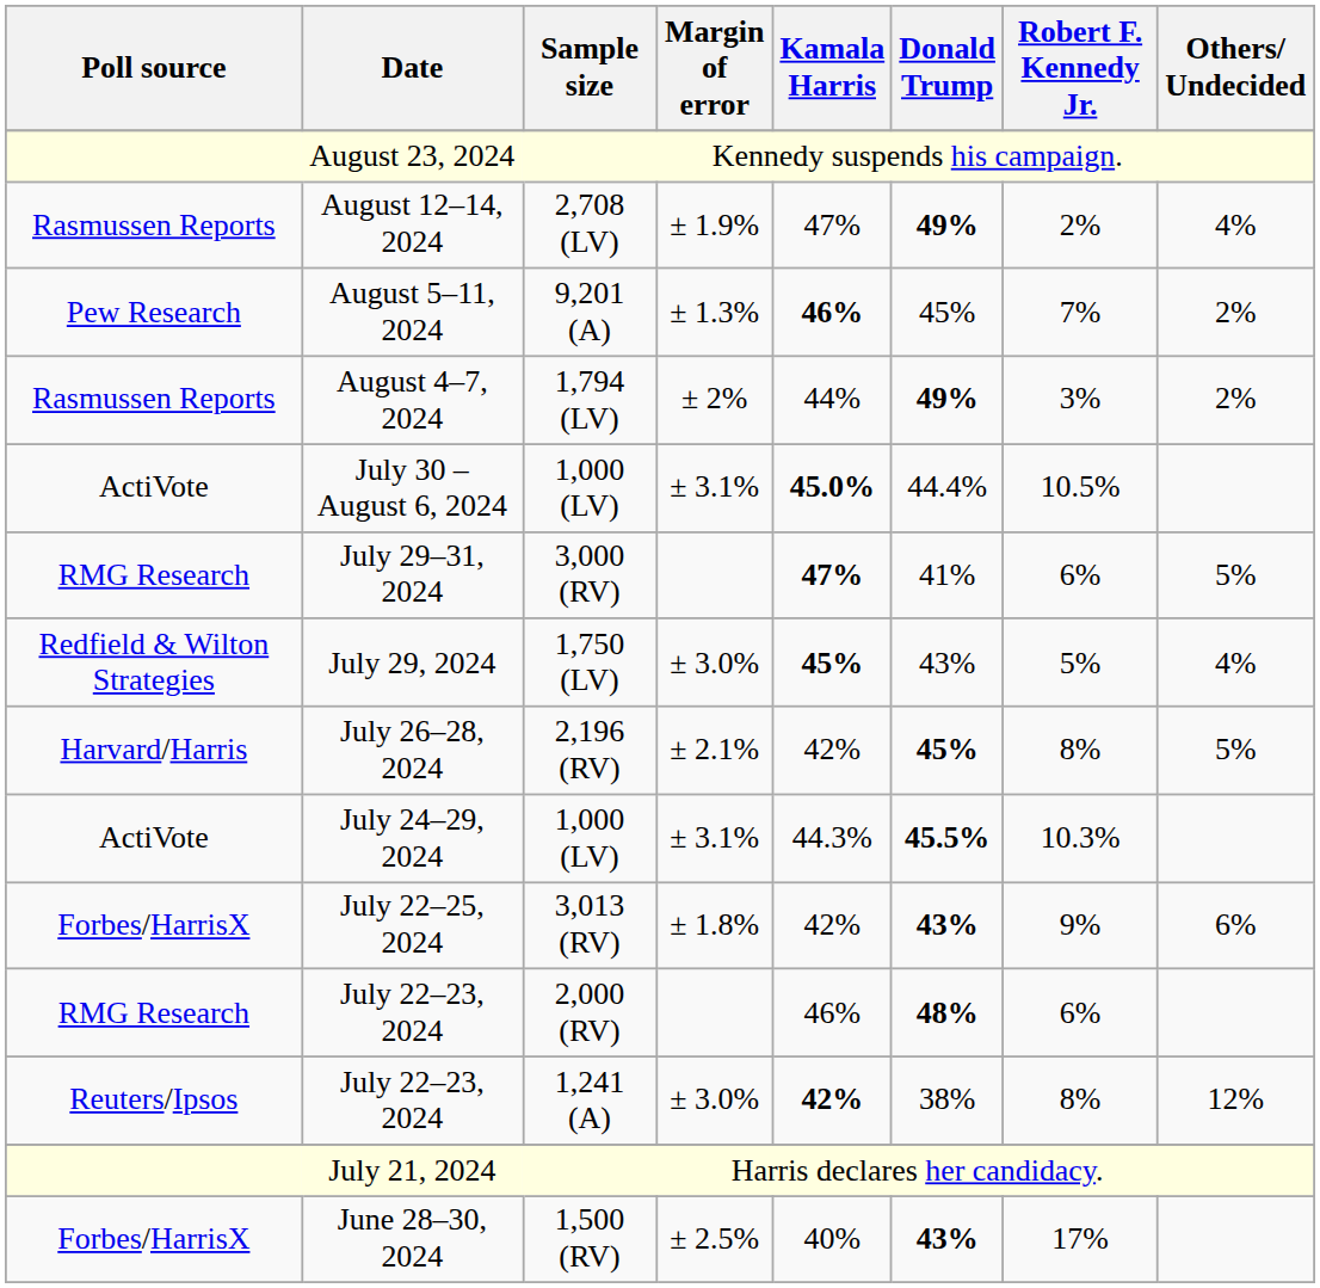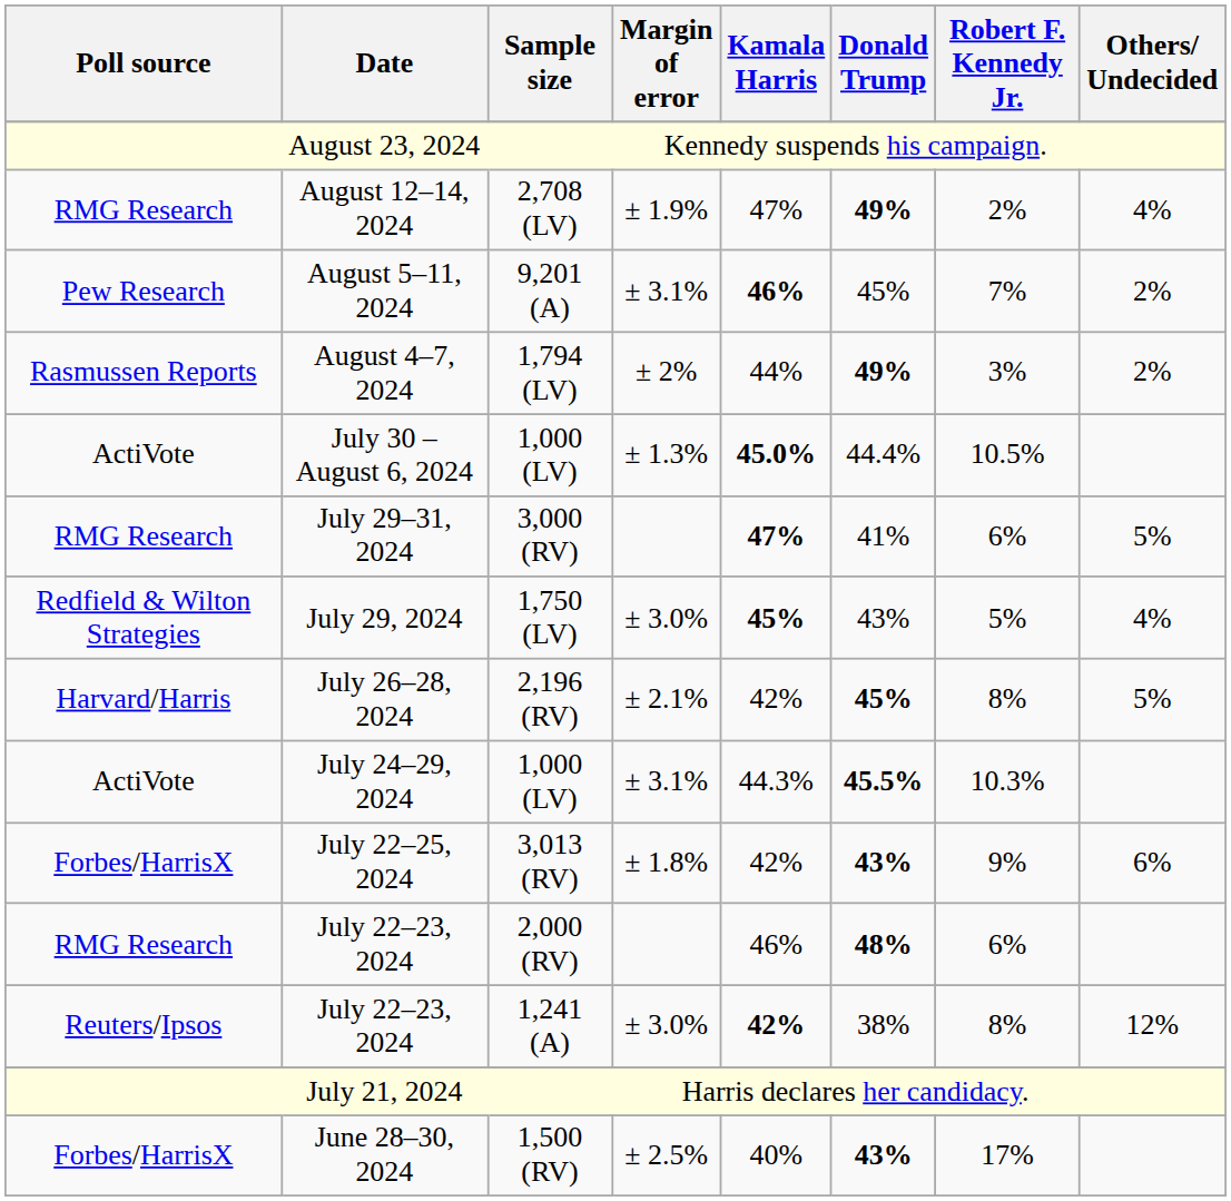 <table class="wikitable sortable mw-datatable" style="text-align:center;font-size:90%;line-height:17px">
 <tr>
 <th>Poll source</th>
 <th>Date</th>
 <th>Sample<br>size</th>
 <th>Margin<br>of error</th>
 <th class="unsortable"><a href='#'>Kamala<br>Harris</a><br><small></small></th>
 <th class="unsortable"><a href='#'>Donald<br>Trump</a><br><small></small></th>
 <th class="unsortable"><a href='#'>Robert F.<br>Kennedy Jr.</a><br><small></small></th>
 <th class="unsortable">Others/<br>Undecided</th>
 </tr>
 <tr>
 </tr>
 <tr style="background:lightyellow;">
 <td style="border-right-style:hidden; background:lightyellow;"></td>
 <td style="border-right-style:hidden; " data-sort-value="2024-07-21">August 23, 2024</td>
 <td colspan="6">Kennedy suspends <a href='#'>his campaign</a>.</td>
 </tr>
 <tr>
-<td><a href='#'>Rasmussen Reports</a></td>
+<td><a href='#'>RMG Research</a></td>
 <td>August 12–14, 2024</td>
 <td>2,708 (LV)</td>
 <td>± 1.9%</td>
 <td>47%</td>
 <td><strong>49%</strong></td>
 <td>2%</td>
 <td>4%</td>
 </tr>
 <tr>
 <td><a href='#'>Pew Research</a></td>
 <td>August 5–11, 2024</td>
 <td>9,201 (A)</td>
-<td>± 1.3%</td>
+<td>± 3.1%</td>
 <td><strong>46%</strong></td>
 <td>45%</td>
 <td>7%</td>
 <td>2%</td>
 </tr>
 <tr>
 <td><a href='#'>Rasmussen Reports</a></td>
 <td>August 4–7, 2024</td>
 <td>1,794 (LV)</td>
 <td>± 2%</td>
 <td>44%</td>
 <td><strong>49%</strong></td>
 <td>3%</td>
 <td>2%</td>
 </tr>
 <tr>
 <td>ActiVote</td>
 <td>July 30 – August 6, 2024</td>
 <td>1,000 (LV)</td>
-<td>± 3.1%</td>
+<td>± 1.3%</td>
 <td><strong>45.0%</strong></td>
 <td>44.4%</td>
 <td>10.5%</td>
 <td></td>
 </tr>
 <tr>
 <td><a href='#'>RMG Research</a></td>
 <td>July 29–31, 2024</td>
 <td>3,000 (RV)</td>
 <td></td>
 <td><strong>47%</strong></td>
 <td>41%</td>
 <td>6%</td>
 <td>5%</td>
 </tr>
 <tr>
 <td><a href='#'>Redfield & Wilton Strategies</a></td>
 <td>July 29, 2024</td>
 <td>1,750 (LV)</td>
 <td>± 3.0%</td>
 <td><strong>45%</strong></td>
 <td>43%</td>
 <td>5%</td>
 <td>4%</td>
 </tr>
 <tr>
 <td><a href='#'>Harvard</a>/<a href='#'>Harris</a></td>
 <td>July 26–28, 2024</td>
 <td>2,196 (RV)</td>
 <td>± 2.1%</td>
 <td>42%</td>
 <td><strong>45%</strong></td>
 <td>8%</td>
 <td>5%</td>
 </tr>
 <tr>
 <td>ActiVote</td>
 <td>July 24–29, 2024</td>
 <td>1,000 (LV)</td>
 <td>± 3.1%</td>
 <td>44.3%</td>
 <td><strong>45.5%</strong></td>
 <td>10.3%</td>
 <td></td>
 </tr>
 <tr>
 <td><a href='#'>Forbes</a>/<a href='#'>HarrisX</a></td>
 <td>July 22–25, 2024</td>
 <td>3,013 (RV)</td>
 <td>± 1.8%</td>
 <td>42%</td>
 <td><strong>43%</strong></td>
 <td>9%</td>
 <td>6%</td>
 </tr>
 <tr>
 <td><a href='#'>RMG Research</a></td>
 <td>July 22–23, 2024</td>
 <td>2,000 (RV)</td>
 <td></td>
 <td>46%</td>
 <td><strong>48%</strong></td>
 <td>6%</td>
 <td></td>
 </tr>
 <tr>
 <td><a href='#'>Reuters</a>/<a href='#'>Ipsos</a></td>
 <td>July 22–23, 2024</td>
 <td>1,241 (A)</td>
 <td>± 3.0%</td>
 <td><strong>42%</strong></td>
 <td>38%</td>
 <td>8%</td>
 <td>12%</td>
 </tr>
 <tr>
 </tr>
 <tr style="background:lightyellow;">
 <td style="border-right-style:hidden; background:lightyellow;"></td>
 <td style="border-right-style:hidden; " data-sort-value="2024-07-21">July 21, 2024</td>
 <td colspan="6">Harris declares <a href='#'>her candidacy</a>.</td>
 </tr>
 <tr>
 <td><a href='#'>Forbes</a>/<a href='#'>HarrisX</a></td>
 <td>June 28–30, 2024</td>
 <td>1,500 (RV)</td>
 <td>± 2.5%</td>
 <td>40%</td>
 <td><strong>43%</strong></td>
 <td>17%</td>
 <td></td>
 </tr>
 </table>
